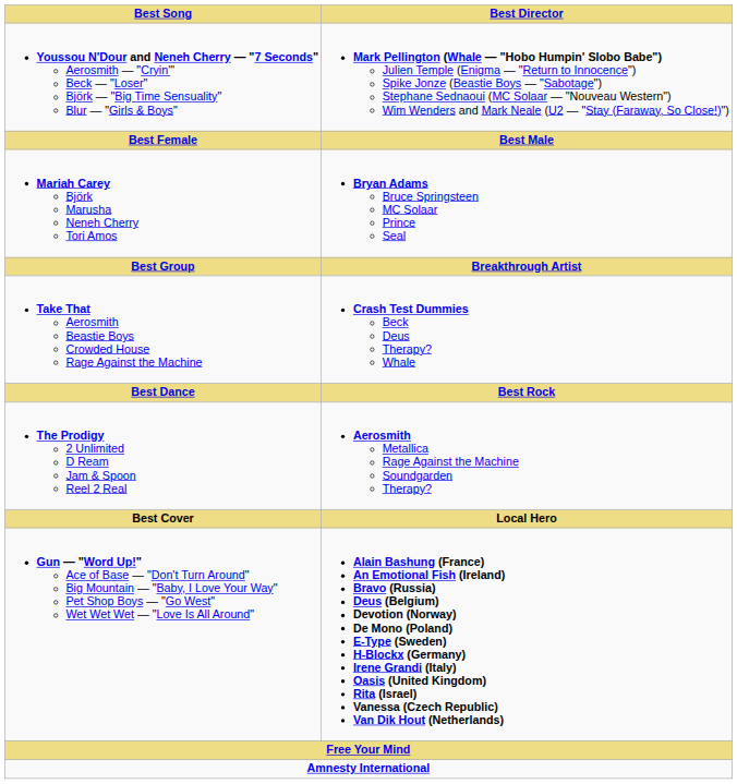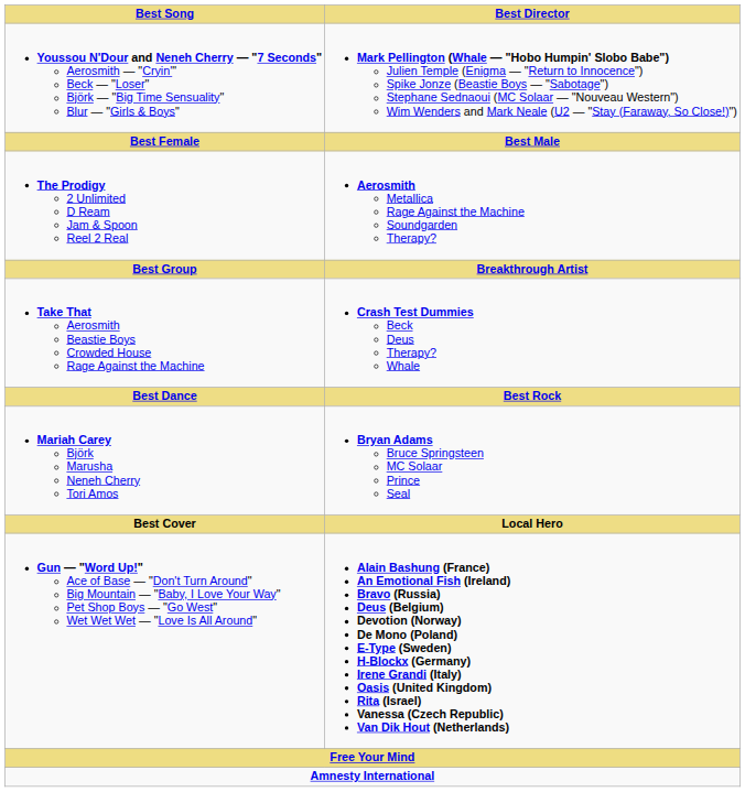 <table class=wikitable style="width="100%">
 <tr>
 <th style="background:#EEDD85; width=50%"><a href='#'>Best Song</a></th>
 <th style="background:#EEDD85; width=50%"><a href='#'>Best Director</a></th>
 </tr>
 <tr>
 <td valign="top"><br><ul><li><strong><a href='#'>Youssou N'Dour</a> and <a href='#'>Neneh Cherry</a> — "<a href='#'>7 Seconds</a>"</strong><ul><li><a href='#'>Aerosmith</a> — "<a href='#'>Cryin'</a>"</li><li><a href='#'>Beck</a> — "<a href='#'>Loser</a>"</li><li><a href='#'>Björk</a> — "<a href='#'>Big Time Sensuality</a>"</li><li><a href='#'>Blur</a> — "<a href='#'>Girls & Boys</a>"</li></ul></li></ul></td>
 <td valign="top"><br><ul><li><strong><a href='#'>Mark Pellington</a> (<a href='#'>Whale</a> — "Hobo Humpin' Slobo Babe")</strong><ul><li><a href='#'>Julien Temple</a> (<a href='#'>Enigma</a> — "<a href='#'>Return to Innocence</a>")</li><li><a href='#'>Spike Jonze</a> (<a href='#'>Beastie Boys</a> — "<a href='#'>Sabotage</a>")</li><li><a href='#'>Stephane Sednaoui</a> (<a href='#'>MC Solaar</a> — "Nouveau Western")</li><li><a href='#'>Wim Wenders</a> and <a href='#'>Mark Neale</a> (<a href='#'>U2</a> — "<a href='#'>Stay (Faraway, So Close!)</a>")</li></ul></li></ul></td>
 </tr>
 <tr>
 <th style="background:#EEDD85; width=50%"><a href='#'>Best Female</a></th>
 <th style="background:#EEDD85; width=50%"><a href='#'>Best Male</a></th>
 </tr>
 <tr>
-<td valign="top"><br><ul><li><strong><a href='#'>Mariah Carey</a></strong><ul><li><a href='#'>Björk</a></li><li><a href='#'>Marusha</a></li><li><a href='#'>Neneh Cherry</a></li><li><a href='#'>Tori Amos</a></li></ul></li></ul></td>
-<td valign="top"><br><ul><li><strong><a href='#'>Bryan Adams</a></strong><ul><li><a href='#'>Bruce Springsteen</a></li><li><a href='#'>MC Solaar</a></li><li><a href='#'>Prince</a></li><li><a href='#'>Seal</a></li></ul></li></ul></td>
+<td valign="top"><br><ul><li><strong><a href='#'>The Prodigy</a></strong><ul><li><a href='#'>2 Unlimited</a></li><li><a href='#'>D Ream</a></li><li><a href='#'>Jam & Spoon</a></li><li><a href='#'>Reel 2 Real</a></li></ul></li></ul></td>
+<td valign="top"><br><ul><li><strong><a href='#'>Aerosmith</a></strong><ul><li><a href='#'>Metallica</a></li><li><a href='#'>Rage Against the Machine</a></li><li><a href='#'>Soundgarden</a></li><li><a href='#'>Therapy?</a></li></ul></li></ul></td>
 </tr>
 <tr>
 <th style="background:#EEDD85; width=50%"><a href='#'>Best Group</a></th>
 <th style="background:#EEDD85; width=50%"><a href='#'>Breakthrough Artist</a></th>
 </tr>
 <tr>
 <td valign="top"><br><ul><li><strong><a href='#'>Take That</a></strong><ul><li><a href='#'>Aerosmith</a></li><li><a href='#'>Beastie Boys</a></li><li><a href='#'>Crowded House</a></li><li><a href='#'>Rage Against the Machine</a></li></ul></li></ul></td>
 <td valign="top"><br><ul><li><strong><a href='#'>Crash Test Dummies</a></strong><ul><li><a href='#'>Beck</a></li><li><a href='#'>Deus</a></li><li><a href='#'>Therapy?</a></li><li><a href='#'>Whale</a></li></ul></li></ul></td>
 </tr>
 <tr>
 <th style="background:#EEDD85; width=50%"><a href='#'>Best Dance</a></th>
 <th style="background:#EEDD85; width=50%"><a href='#'>Best Rock</a></th>
 </tr>
 <tr>
-<td valign="top"><br><ul><li><strong><a href='#'>The Prodigy</a></strong><ul><li><a href='#'>2 Unlimited</a></li><li><a href='#'>D Ream</a></li><li><a href='#'>Jam & Spoon</a></li><li><a href='#'>Reel 2 Real</a></li></ul></li></ul></td>
-<td valign="top"><br><ul><li><strong><a href='#'>Aerosmith</a></strong><ul><li><a href='#'>Metallica</a></li><li><a href='#'>Rage Against the Machine</a></li><li><a href='#'>Soundgarden</a></li><li><a href='#'>Therapy?</a></li></ul></li></ul></td>
+<td valign="top"><br><ul><li><strong><a href='#'>Mariah Carey</a></strong><ul><li><a href='#'>Björk</a></li><li><a href='#'>Marusha</a></li><li><a href='#'>Neneh Cherry</a></li><li><a href='#'>Tori Amos</a></li></ul></li></ul></td>
+<td valign="top"><br><ul><li><strong><a href='#'>Bryan Adams</a></strong><ul><li><a href='#'>Bruce Springsteen</a></li><li><a href='#'>MC Solaar</a></li><li><a href='#'>Prince</a></li><li><a href='#'>Seal</a></li></ul></li></ul></td>
 </tr>
 <tr>
 <th style="background:#EEDD85; width=50%">Best Cover</th>
 <th style="background:#EEDD85; width=50%">Local Hero</th>
 </tr>
 <tr>
 <td valign="top"><br><ul><li><strong><a href='#'>Gun</a> — "<a href='#'>Word Up!</a>"</strong><ul><li><a href='#'>Ace of Base</a> — "<a href='#'>Don't Turn Around</a>"</li><li><a href='#'>Big Mountain</a> — "<a href='#'>Baby, I Love Your Way</a>"</li><li><a href='#'>Pet Shop Boys</a> — "<a href='#'>Go West</a>"</li><li><a href='#'>Wet Wet Wet</a> — "<a href='#'>Love Is All Around</a>"</li></ul></li></ul></td>
 <td valign="top"><br><ul><li><strong><a href='#'>Alain Bashung</a> (France)</strong></li><li><strong><a href='#'>An Emotional Fish</a> (Ireland)</strong></li><li><strong><a href='#'>Bravo</a> (Russia)</strong></li><li><strong><a href='#'>Deus</a> (Belgium)</strong></li><li><strong>Devotion (Norway)</strong></li><li><strong>De Mono (Poland)</strong></li><li><strong><a href='#'>E-Type</a> (Sweden)</strong></li><li><strong><a href='#'>H-Blockx</a> (Germany)</strong></li><li><strong><a href='#'>Irene Grandi</a> (Italy)</strong></li><li><strong><a href='#'>Oasis</a> (United Kingdom)</strong></li><li><strong><a href='#'>Rita</a> (Israel)</strong></li><li><strong>Vanessa (Czech Republic)</strong></li><li><strong><a href='#'>Van Dik Hout</a> (Netherlands)</strong></li></ul></td>
 </tr>
 <tr>
 <th style="background:#EEDD82; width=50%" colspan="2"><a href='#'>Free Your Mind</a></th>
 </tr>
 <tr>
 <td colspan="2" style="text-align: center;"><strong><a href='#'>Amnesty International</a></strong></td>
 </tr>
 </table>
